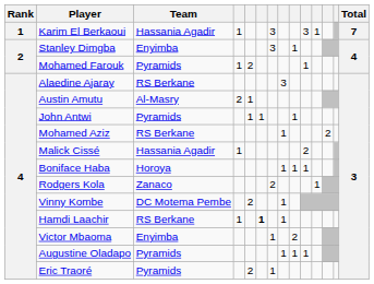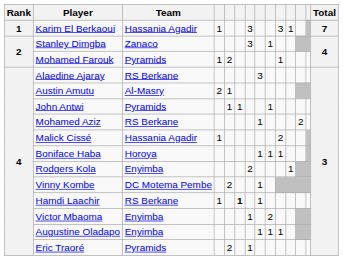 <table class="wikitable" style="text-align:center; font-size:90%">
 <tr>
 <th>Rank</th>
 <th>Player</th>
 <th>Team</th>
 <th></th>
 <th></th>
 <th></th>
 <th></th>
 <th></th>
 <th></th>
 <th></th>
 <th></th>
 <th></th>
 <th></th>
 <th>Total</th>
 </tr>
 <tr>
 <th>1</th>
 <td align=left> <a href='#'>Karim El Berkaoui</a></td>
 <td align=left> <a href='#'>Hassania Agadir</a></td>
 <td>1</td>
 <td></td>
 <td></td>
 <td>3</td>
 <td></td>
 <td></td>
 <td>3</td>
 <td>1</td>
 <td></td>
 <td bgcolor=silver></td>
 <th>7</th>
 </tr>
 <tr>
 <th rowspan=2>2</th>
 <td align=left> <a href='#'>Stanley Dimgba</a></td>
-<td align=left> <a href='#'>Enyimba</a></td>
+<td align=left> <a href='#'>Zanaco</a></td>
 <td></td>
 <td></td>
 <td></td>
 <td>3</td>
 <td></td>
 <td>1</td>
 <td></td>
 <td></td>
 <td bgcolor=silver colspan=2></td>
 <th rowspan=2>4</th>
 </tr>
 <tr>
 <td align=left> <a href='#'>Mohamed Farouk</a></td>
 <td align=left> <a href='#'>Pyramids</a></td>
 <td>1</td>
 <td>2</td>
 <td></td>
 <td></td>
 <td></td>
 <td></td>
 <td>1</td>
 <td></td>
 <td></td>
 <td></td>
 </tr>
 <tr>
 <th rowspan=12>4</th>
 <td align=left> <a href='#'>Alaedine Ajaray</a></td>
 <td align=left> <a href='#'>RS Berkane</a></td>
 <td></td>
 <td></td>
 <td></td>
 <td></td>
 <td>3</td>
 <td></td>
 <td></td>
 <td></td>
 <td></td>
 <td></td>
 <th rowspan=12>3</th>
 </tr>
 <tr>
 <td align=left> <a href='#'>Austin Amutu</a></td>
 <td align=left> <a href='#'>Al-Masry</a></td>
 <td>2</td>
 <td>1</td>
 <td></td>
 <td></td>
 <td></td>
 <td></td>
 <td></td>
 <td></td>
 <td bgcolor=silver colspan=2></td>
 </tr>
 <tr>
 <td align=left> <a href='#'>John Antwi</a></td>
 <td align=left> <a href='#'>Pyramids</a></td>
 <td></td>
 <td>1</td>
 <td>1</td>
 <td></td>
 <td></td>
 <td>1</td>
 <td></td>
 <td></td>
 <td></td>
 <td></td>
 </tr>
 <tr>
 <td align=left> <a href='#'>Mohamed Aziz</a></td>
 <td align=left> <a href='#'>RS Berkane</a></td>
 <td></td>
 <td></td>
 <td></td>
 <td></td>
 <td>1</td>
 <td></td>
 <td></td>
 <td></td>
 <td>2</td>
 <td></td>
 </tr>
 <tr>
 <td align=left> <a href='#'>Malick Cissé</a></td>
 <td align=left> <a href='#'>Hassania Agadir</a></td>
 <td>1</td>
 <td></td>
 <td></td>
 <td></td>
 <td></td>
 <td></td>
 <td>2</td>
 <td></td>
 <td></td>
 <td bgcolor=silver></td>
 </tr>
 <tr>
 <td align=left> <a href='#'>Boniface Haba</a></td>
 <td align=left> <a href='#'>Horoya</a></td>
 <td></td>
 <td></td>
 <td></td>
 <td></td>
 <td>1</td>
 <td>1</td>
 <td>1</td>
 <td></td>
 <td></td>
 <td bgcolor=silver></td>
 </tr>
 <tr>
 <td align=left> <a href='#'>Rodgers Kola</a></td>
-<td align=left> <a href='#'>Zanaco</a></td>
+<td align=left> <a href='#'>Enyimba</a></td>
 <td></td>
 <td></td>
 <td></td>
 <td>2</td>
 <td></td>
 <td></td>
 <td></td>
 <td>1</td>
 <td bgcolor=silver colspan=2></td>
 </tr>
 <tr>
 <td align=left> <a href='#'>Vinny Kombe</a></td>
 <td align=left> <a href='#'>DC Motema Pembe</a></td>
 <td></td>
 <td>2</td>
 <td></td>
 <td></td>
 <td>1</td>
 <td></td>
 <td bgcolor=silver colspan=4></td>
 </tr>
 <tr>
 <td align=left> <a href='#'>Hamdi Laachir</a></td>
 <td align=left> <a href='#'>RS Berkane</a></td>
 <td>1</td>
 <td></td>
 <td><strong>1</strong></td>
 <td></td>
 <td>1</td>
 <td></td>
 <td></td>
 <td></td>
 <td></td>
 <td></td>
 </tr>
 <tr>
 <td align=left> <a href='#'>Victor Mbaoma</a></td>
 <td align=left> <a href='#'>Enyimba</a></td>
 <td></td>
 <td></td>
 <td></td>
 <td>1</td>
 <td></td>
 <td>2</td>
 <td></td>
 <td></td>
 <td bgcolor=silver colspan=2></td>
 </tr>
 <tr>
 <td align=left> <a href='#'>Augustine Oladapo</a></td>
-<td align=left> <a href='#'>Pyramids</a></td>
+<td align=left> <a href='#'>Enyimba</a></td>
 <td></td>
 <td></td>
 <td></td>
 <td></td>
 <td>1</td>
 <td>1</td>
 <td>1</td>
 <td></td>
 <td bgcolor=silver colspan=2></td>
 </tr>
 <tr>
 <td align=left> <a href='#'>Eric Traoré</a></td>
 <td align=left> <a href='#'>Pyramids</a></td>
 <td></td>
 <td>2</td>
 <td></td>
 <td>1</td>
 <td></td>
 <td></td>
 <td></td>
 <td></td>
 <td></td>
 <td></td>
 </tr>
 </table>
